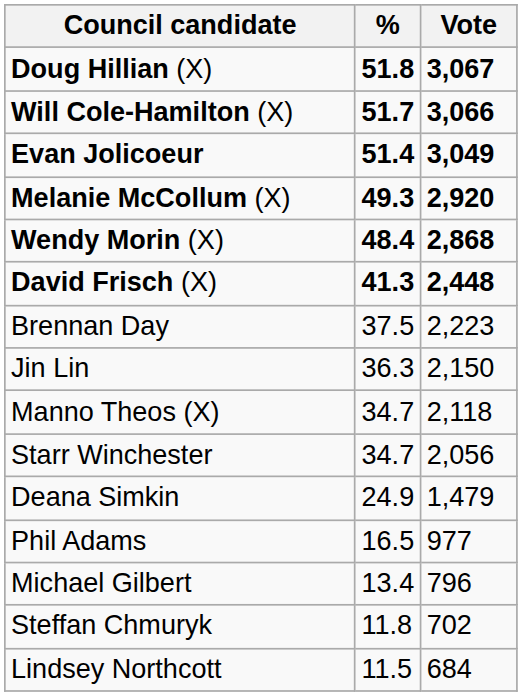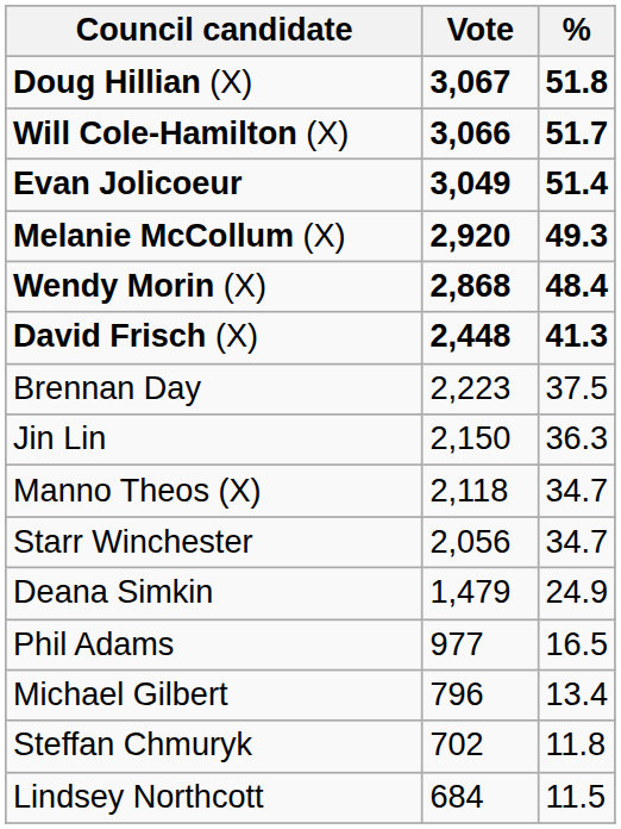 <table class="wikitable">
 <tr>
 <th width="200px">Council candidate</th>
+<th width="50px">Vote</th>
 <th width="30px">%</th>
-<th width="50px">Vote</th>
 </tr>
 <tr>
 <td><strong>Doug Hillian</strong> (X) </td>
+<td><strong>3,067</strong></td>
 <td><strong>51.8</strong></td>
-<td><strong>3,067</strong></td>
 </tr>
 <tr>
 <td><strong>Will Cole-Hamilton</strong> (X) </td>
+<td><strong>3,066</strong></td>
 <td><strong>51.7</strong></td>
-<td><strong>3,066</strong></td>
 </tr>
 <tr>
 <td><strong>Evan Jolicoeur</strong> </td>
+<td><strong>3,049</strong></td>
 <td><strong>51.4</strong></td>
-<td><strong>3,049</strong></td>
 </tr>
 <tr>
 <td><strong>Melanie McCollum</strong> (X) </td>
+<td><strong>2,920</strong></td>
 <td><strong>49.3</strong></td>
-<td><strong>2,920</strong></td>
 </tr>
 <tr>
 <td><strong>Wendy Morin</strong> (X) </td>
+<td><strong>2,868</strong></td>
 <td><strong>48.4</strong></td>
-<td><strong>2,868</strong></td>
 </tr>
 <tr>
 <td><strong>David Frisch</strong> (X) </td>
+<td><strong>2,448</strong></td>
 <td><strong>41.3</strong></td>
-<td><strong>2,448</strong></td>
 </tr>
 <tr>
 <td>Brennan Day</td>
+<td>2,223</td>
 <td>37.5</td>
-<td>2,223</td>
 </tr>
 <tr>
 <td>Jin Lin</td>
+<td>2,150</td>
 <td>36.3</td>
-<td>2,150</td>
 </tr>
 <tr>
 <td>Manno Theos (X)</td>
+<td>2,118</td>
 <td>34.7</td>
-<td>2,118</td>
 </tr>
 <tr>
 <td>Starr Winchester</td>
+<td>2,056</td>
 <td>34.7</td>
-<td>2,056</td>
 </tr>
 <tr>
 <td>Deana Simkin</td>
+<td>1,479</td>
 <td>24.9</td>
-<td>1,479</td>
 </tr>
 <tr>
 <td>Phil Adams</td>
+<td>977</td>
 <td>16.5</td>
-<td>977</td>
 </tr>
 <tr>
 <td>Michael Gilbert</td>
+<td>796</td>
 <td>13.4</td>
-<td>796</td>
 </tr>
 <tr>
 <td>Steffan Chmuryk</td>
+<td>702</td>
 <td>11.8</td>
-<td>702</td>
 </tr>
 <tr>
 <td>Lindsey Northcott</td>
+<td>684</td>
 <td>11.5</td>
-<td>684</td>
 </tr>
 </table>
